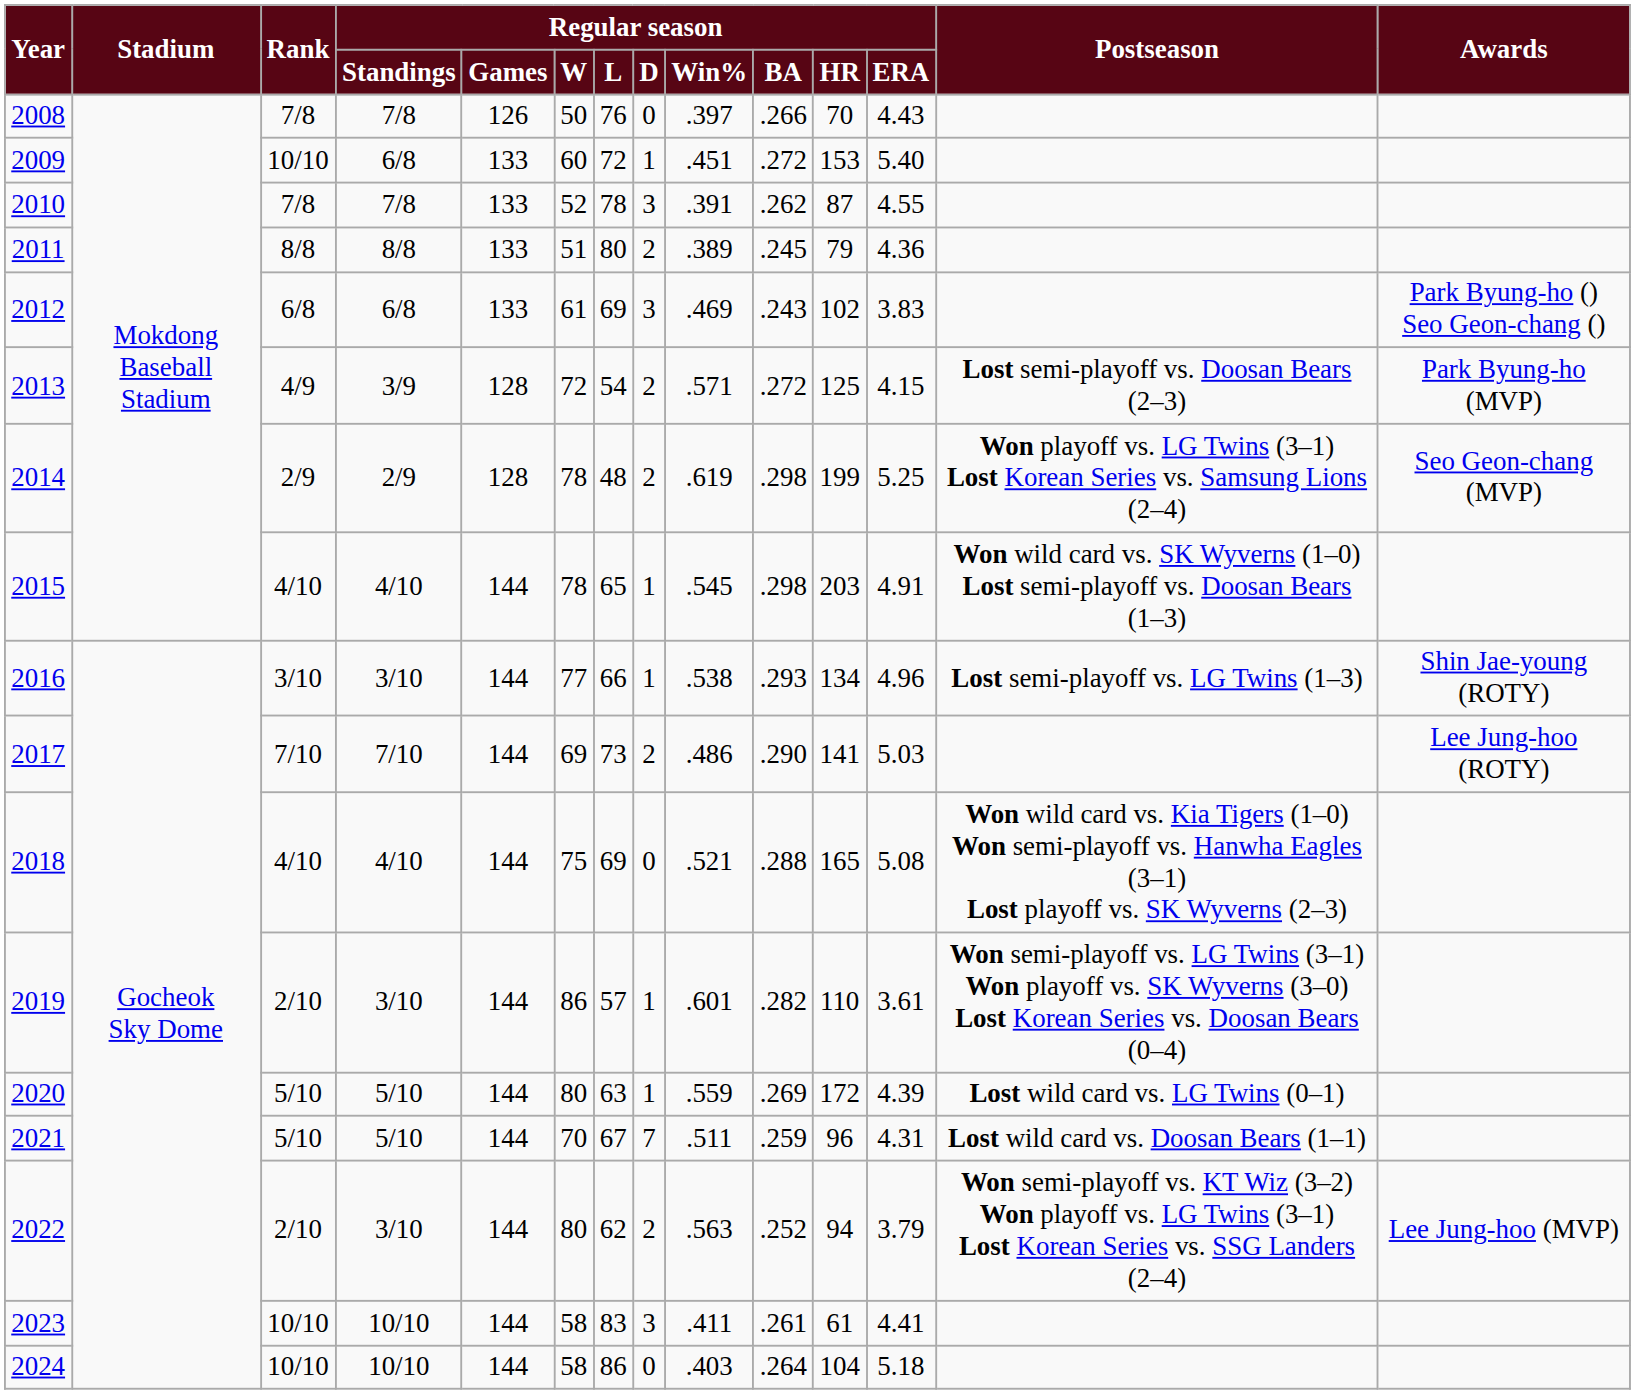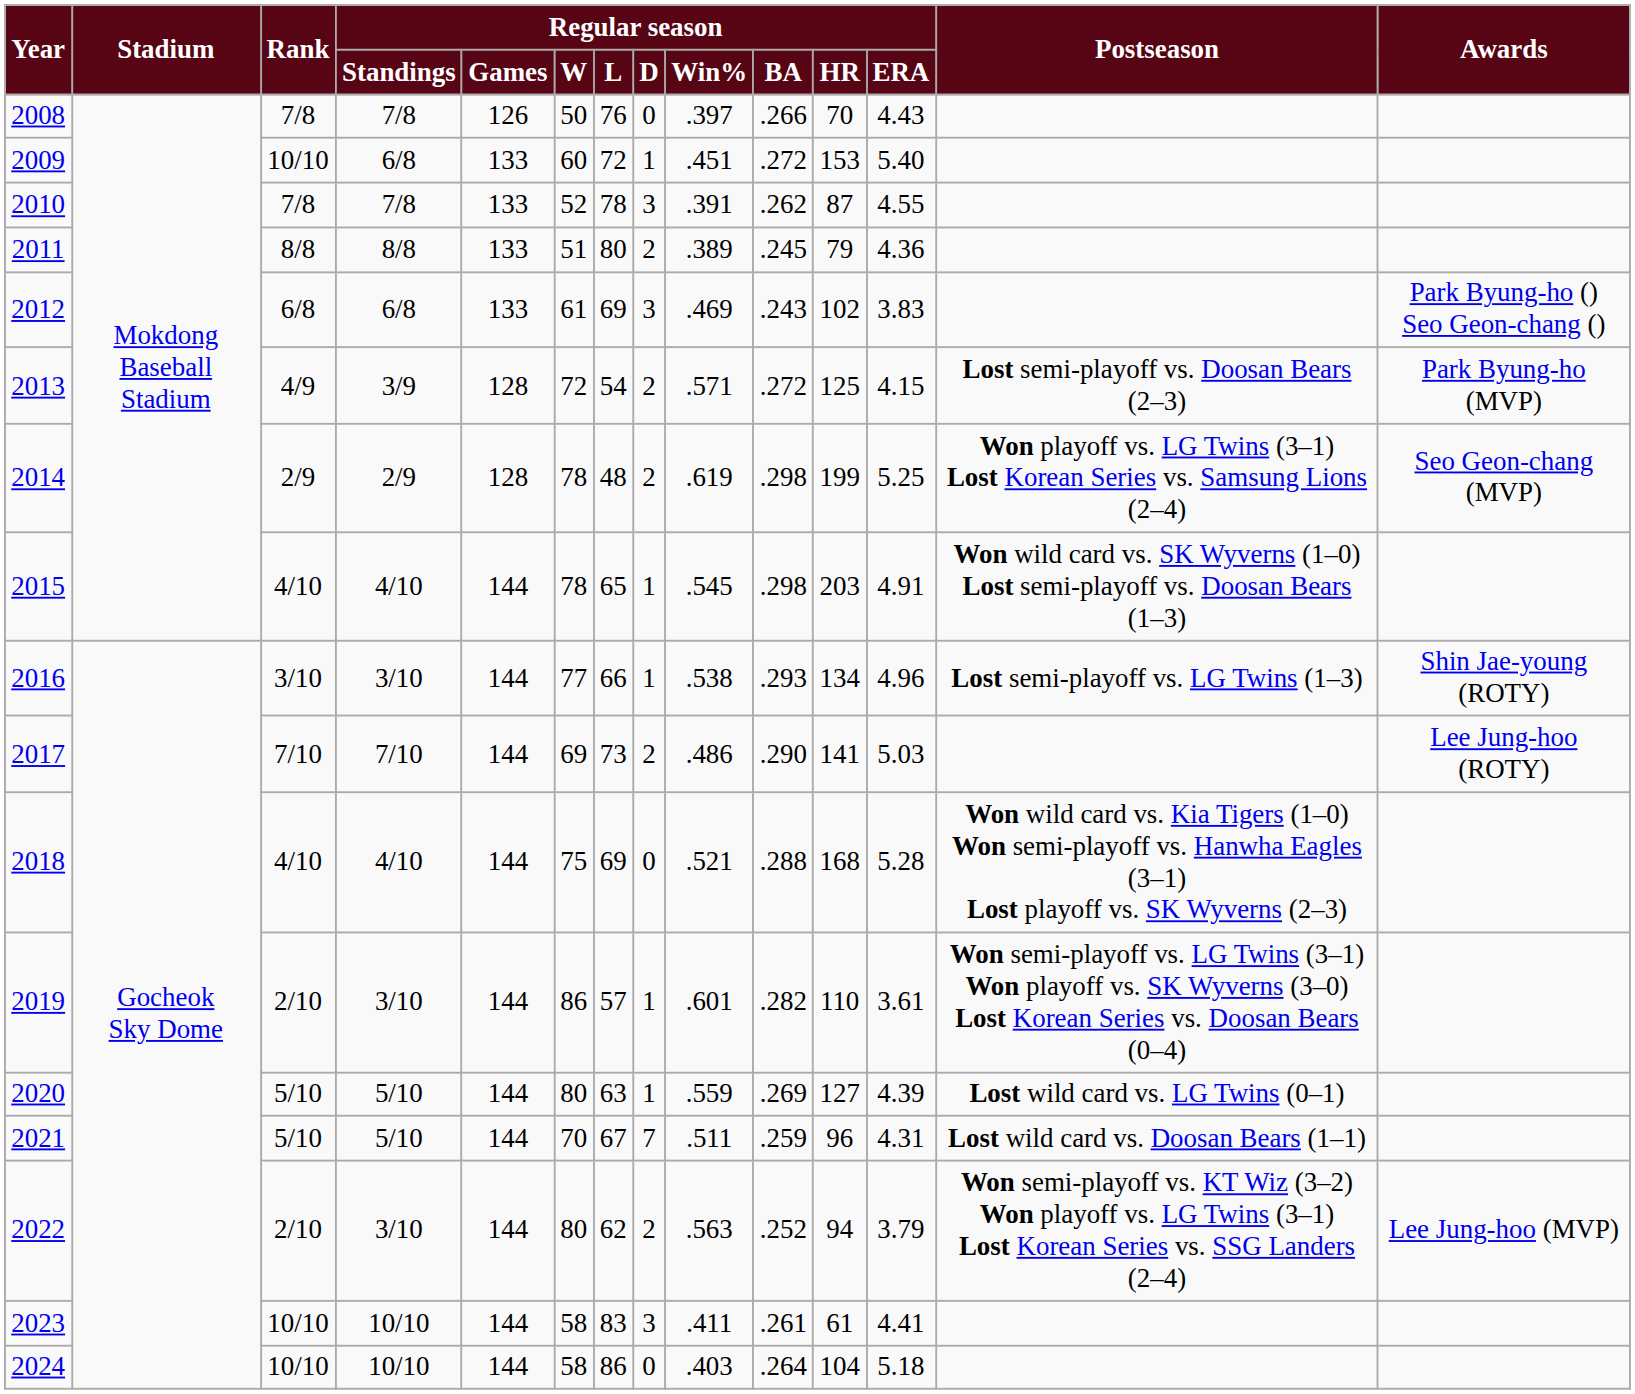 <table class="wikitable" style="text-align:center; font-size:90%;">
 <tr>
 <th ! style="background:#570514;color:white;" rowspan="2">Year</th>
 <th ! style="background:#570514;color:white;" rowspan="2">Stadium</th>
 <th ! style="background:#570514;color:white;" rowspan="2">Rank</th>
 <th ! style="background:#570514;color:white;" colspan="9">Regular season</th>
 <th ! style="background:#570514;color:white;" rowspan="2">Postseason</th>
 <th ! style="background:#570514;color:white;" rowspan="2">Awards</th>
 </tr>
 <tr>
 <th ! style="background:#570514;color:white;">Standings</th>
 <th ! style="background:#570514;color:white;">Games</th>
 <th ! style="background:#570514;color:white;">W</th>
 <th ! style="background:#570514;color:white;">L</th>
 <th ! style="background:#570514;color:white;">D</th>
 <th ! style="background:#570514;color:white;">Win%</th>
 <th ! style="background:#570514;color:white;">BA</th>
 <th ! style="background:#570514;color:white;">HR</th>
 <th ! style="background:#570514;color:white;">ERA</th>
 </tr>
 <tr>
 <td><a href='#'>2008</a></td>
 <td rowspan="8"><a href='#'>Mokdong<br>Baseball Stadium</a></td>
 <td>7/8</td>
 <td>7/8</td>
 <td>126</td>
 <td>50</td>
 <td>76</td>
 <td>0</td>
 <td>.397</td>
 <td>.266</td>
 <td>70</td>
 <td>4.43</td>
 <td></td>
 <td></td>
 </tr>
 <tr>
 <td><a href='#'>2009</a></td>
 <td>10/10</td>
 <td>6/8</td>
 <td>133</td>
 <td>60</td>
 <td>72</td>
 <td>1</td>
 <td>.451</td>
 <td>.272</td>
 <td>153</td>
 <td>5.40</td>
 <td></td>
 <td></td>
 </tr>
 <tr>
 <td><a href='#'>2010</a></td>
 <td>7/8</td>
 <td>7/8</td>
 <td>133</td>
 <td>52</td>
 <td>78</td>
 <td>3</td>
 <td>.391</td>
 <td>.262</td>
 <td>87</td>
 <td>4.55</td>
 <td></td>
 <td></td>
 </tr>
 <tr>
 <td><a href='#'>2011</a></td>
 <td>8/8</td>
 <td>8/8</td>
 <td>133</td>
 <td>51</td>
 <td>80</td>
 <td>2</td>
 <td>.389</td>
 <td>.245</td>
 <td>79</td>
 <td>4.36</td>
 <td></td>
 <td></td>
 </tr>
 <tr>
 <td><a href='#'>2012</a></td>
 <td>6/8</td>
 <td>6/8</td>
 <td>133</td>
 <td>61</td>
 <td>69</td>
 <td>3</td>
 <td>.469</td>
 <td>.243</td>
 <td>102</td>
 <td>3.83</td>
 <td></td>
 <td><a href='#'>Park Byung-ho</a> () <br> <a href='#'>Seo Geon-chang</a> ()</td>
 </tr>
 <tr>
 <td><a href='#'>2013</a></td>
 <td>4/9</td>
 <td>3/9</td>
 <td>128</td>
 <td>72</td>
 <td>54</td>
 <td>2</td>
 <td>.571</td>
 <td>.272</td>
 <td>125</td>
 <td>4.15</td>
 <td><strong>Lost</strong> semi-playoff vs. <a href='#'>Doosan Bears</a> (2–3)</td>
 <td><a href='#'>Park Byung-ho</a> (MVP)</td>
 </tr>
 <tr>
 <td><a href='#'>2014</a></td>
 <td>2/9</td>
 <td>2/9</td>
 <td>128</td>
 <td>78</td>
 <td>48</td>
 <td>2</td>
 <td>.619</td>
 <td>.298</td>
 <td>199</td>
 <td>5.25</td>
 <td><strong>Won</strong> playoff vs. <a href='#'>LG Twins</a> (3–1) <br> <strong>Lost</strong> <a href='#'>Korean Series</a> vs. <a href='#'>Samsung Lions</a> (2–4)</td>
 <td><a href='#'>Seo Geon-chang</a> (MVP)</td>
 </tr>
 <tr>
 <td><a href='#'>2015</a></td>
 <td>4/10</td>
 <td>4/10</td>
 <td>144</td>
 <td>78</td>
 <td>65</td>
 <td>1</td>
 <td>.545</td>
 <td>.298</td>
 <td>203</td>
 <td>4.91</td>
 <td><strong>Won</strong> wild card vs. <a href='#'>SK Wyverns</a> (1–0)<br> <strong>Lost</strong> semi-playoff vs. <a href='#'>Doosan Bears</a> (1–3)</td>
 <td></td>
 </tr>
 <tr>
 <td><a href='#'>2016</a></td>
 <td rowspan="9"><a href='#'>Gocheok<br>Sky Dome</a></td>
 <td>3/10</td>
 <td>3/10</td>
 <td>144</td>
 <td>77</td>
 <td>66</td>
 <td>1</td>
 <td>.538</td>
 <td>.293</td>
 <td>134</td>
 <td>4.96</td>
 <td><strong>Lost</strong> semi-playoff vs. <a href='#'>LG Twins</a> (1–3)</td>
 <td><a href='#'>Shin Jae-young</a> (ROTY)</td>
 </tr>
 <tr>
 <td><a href='#'>2017</a></td>
 <td>7/10</td>
 <td>7/10</td>
 <td>144</td>
 <td>69</td>
 <td>73</td>
 <td>2</td>
 <td>.486</td>
 <td>.290</td>
 <td>141</td>
 <td>5.03</td>
 <td></td>
 <td><a href='#'>Lee Jung-hoo</a> (ROTY)</td>
 </tr>
 <tr>
 <td><a href='#'>2018</a></td>
 <td>4/10</td>
 <td>4/10</td>
 <td>144</td>
 <td>75</td>
 <td>69</td>
 <td>0</td>
 <td>.521</td>
 <td>.288</td>
-<td>165</td>
-<td>5.08</td>
+<td>168</td>
+<td>5.28</td>
 <td><strong>Won</strong> wild card vs. <a href='#'>Kia Tigers</a> (1–0) <br> <strong>Won</strong> semi-playoff vs. <a href='#'>Hanwha Eagles</a> (3–1) <br> <strong>Lost</strong> playoff vs. <a href='#'>SK Wyverns</a> (2–3)</td>
 <td></td>
 </tr>
 <tr>
 <td><a href='#'>2019</a></td>
 <td>2/10</td>
 <td>3/10</td>
 <td>144</td>
 <td>86</td>
 <td>57</td>
 <td>1</td>
 <td>.601</td>
 <td>.282</td>
 <td>110</td>
 <td>3.61</td>
 <td><strong>Won</strong> semi-playoff vs. <a href='#'>LG Twins</a> (3–1) <br> <strong>Won</strong> playoff vs. <a href='#'>SK Wyverns</a> (3–0) <br> <strong>Lost</strong> <a href='#'>Korean Series</a> vs. <a href='#'>Doosan Bears</a> (0–4)</td>
 <td></td>
 </tr>
 <tr>
 <td><a href='#'>2020</a></td>
 <td>5/10</td>
 <td>5/10</td>
 <td>144</td>
 <td>80</td>
 <td>63</td>
 <td>1</td>
 <td>.559</td>
 <td>.269</td>
-<td>172</td>
+<td>127</td>
 <td>4.39</td>
 <td><strong>Lost</strong> wild card vs. <a href='#'>LG Twins</a> (0–1)</td>
 <td></td>
 </tr>
 <tr>
 <td><a href='#'>2021</a></td>
 <td>5/10</td>
 <td>5/10</td>
 <td>144</td>
 <td>70</td>
 <td>67</td>
 <td>7</td>
 <td>.511</td>
 <td>.259</td>
 <td>96</td>
 <td>4.31</td>
 <td><strong>Lost</strong> wild card vs. <a href='#'>Doosan Bears</a> (1–1)</td>
 <td></td>
 </tr>
 <tr>
 <td><a href='#'>2022</a></td>
 <td>2/10</td>
 <td>3/10</td>
 <td>144</td>
 <td>80</td>
 <td>62</td>
 <td>2</td>
 <td>.563</td>
 <td>.252</td>
 <td>94</td>
 <td>3.79</td>
 <td><strong>Won</strong> semi-playoff vs. <a href='#'>KT Wiz</a> (3–2)<br><strong>Won</strong> playoff vs. <a href='#'>LG Twins</a> (3–1) <br> <strong>Lost</strong> <a href='#'>Korean Series</a> vs. <a href='#'>SSG Landers</a> (2–4)</td>
 <td><a href='#'>Lee Jung-hoo</a> (MVP)</td>
 </tr>
 <tr>
 <td><a href='#'>2023</a></td>
 <td>10/10</td>
 <td>10/10</td>
 <td>144</td>
 <td>58</td>
 <td>83</td>
 <td>3</td>
 <td>.411</td>
 <td>.261</td>
 <td>61</td>
 <td>4.41</td>
 <td></td>
 <td></td>
 </tr>
 <tr>
 <td><a href='#'>2024</a></td>
 <td>10/10</td>
 <td>10/10</td>
 <td>144</td>
 <td>58</td>
 <td>86</td>
 <td>0</td>
 <td>.403</td>
 <td>.264</td>
 <td>104</td>
 <td>5.18</td>
 <td></td>
 <td></td>
 </tr>
 </table>
